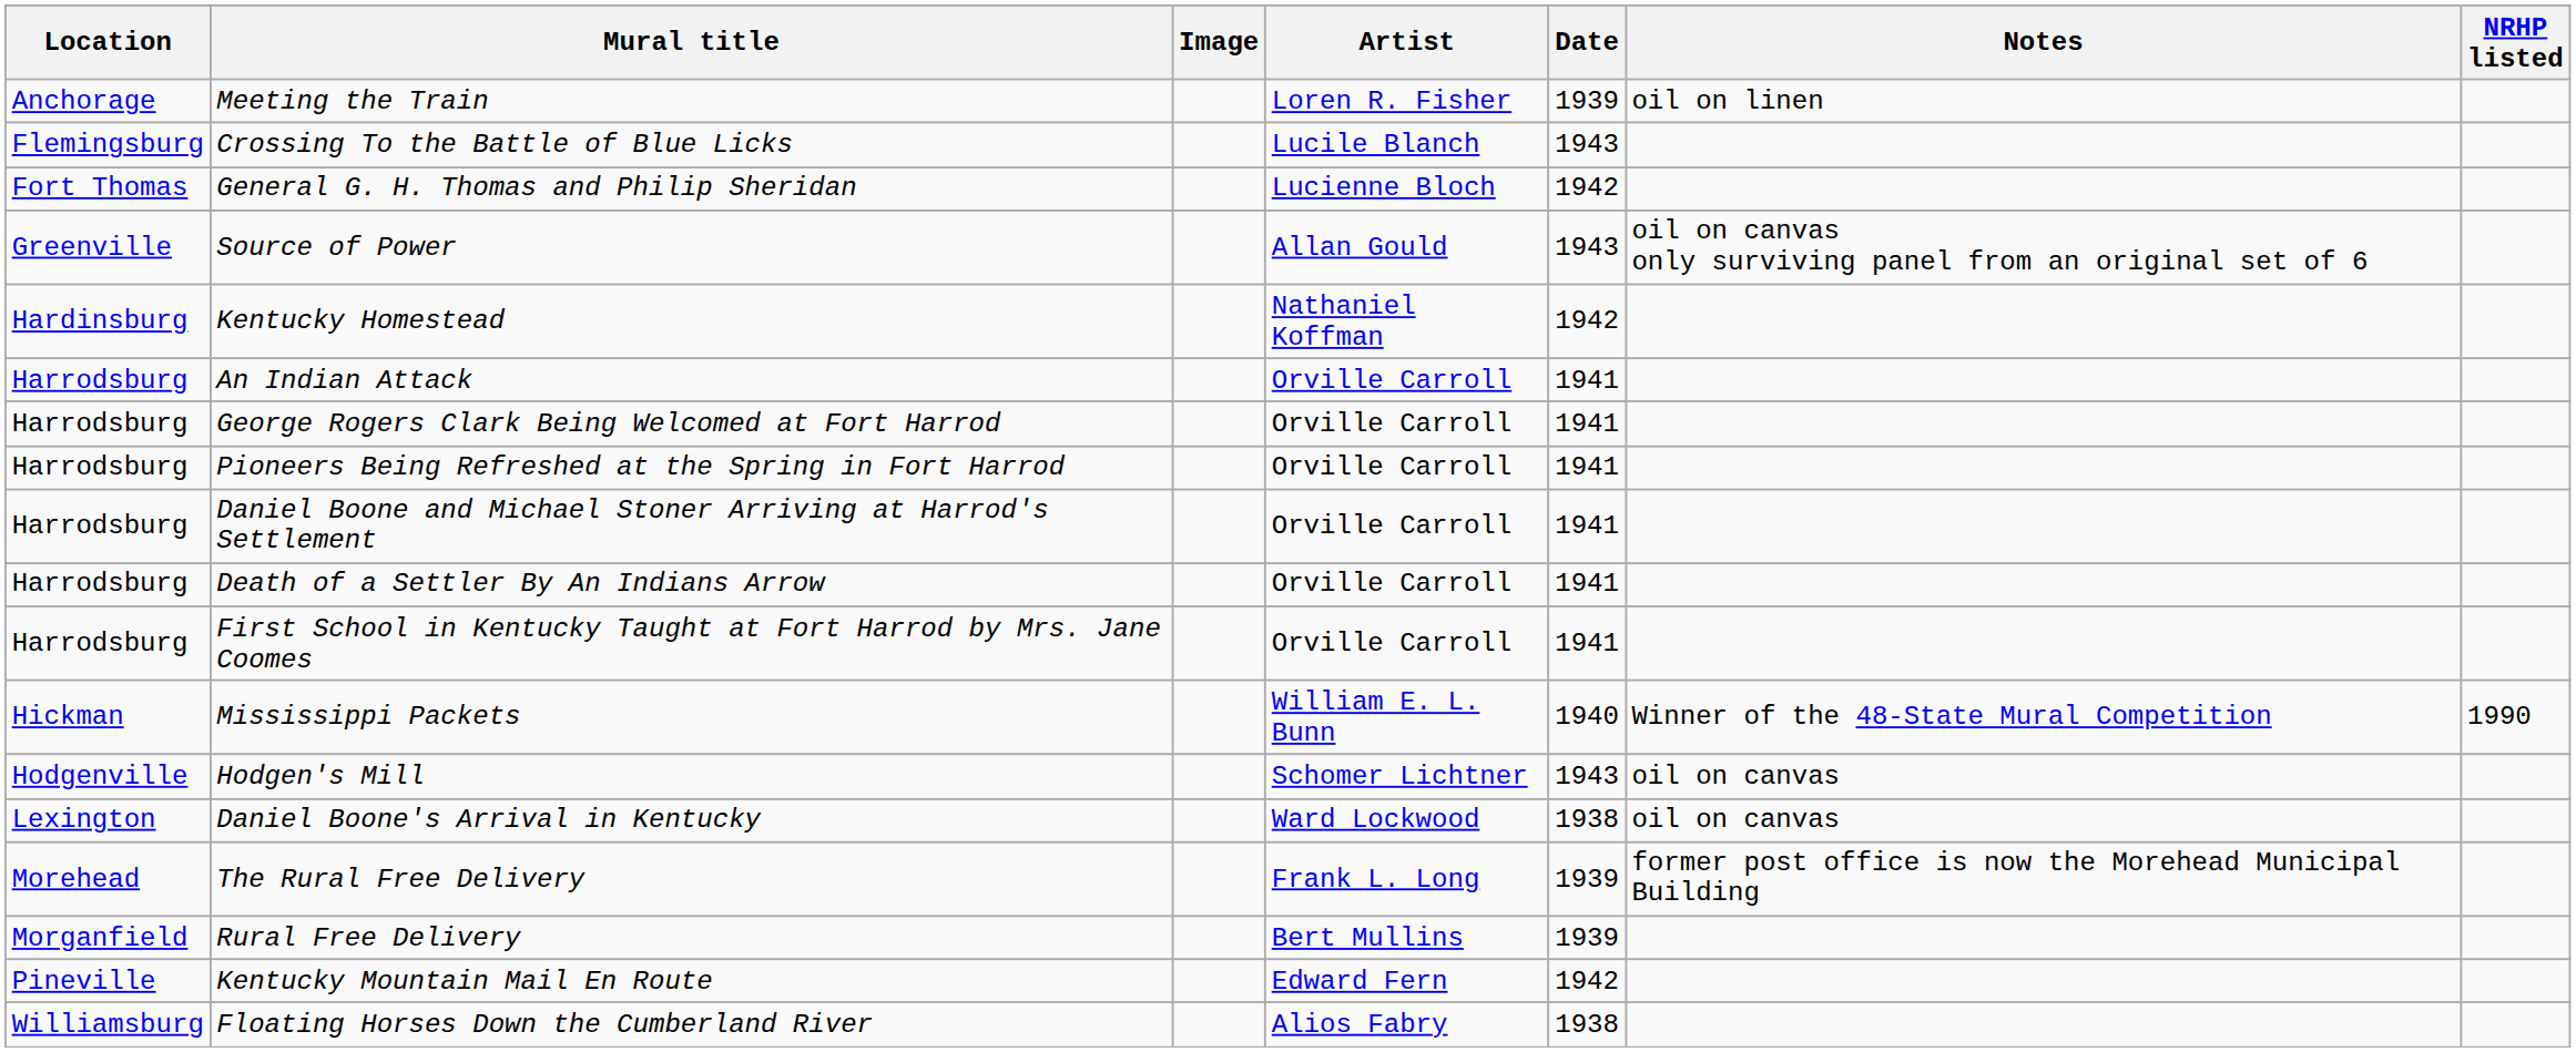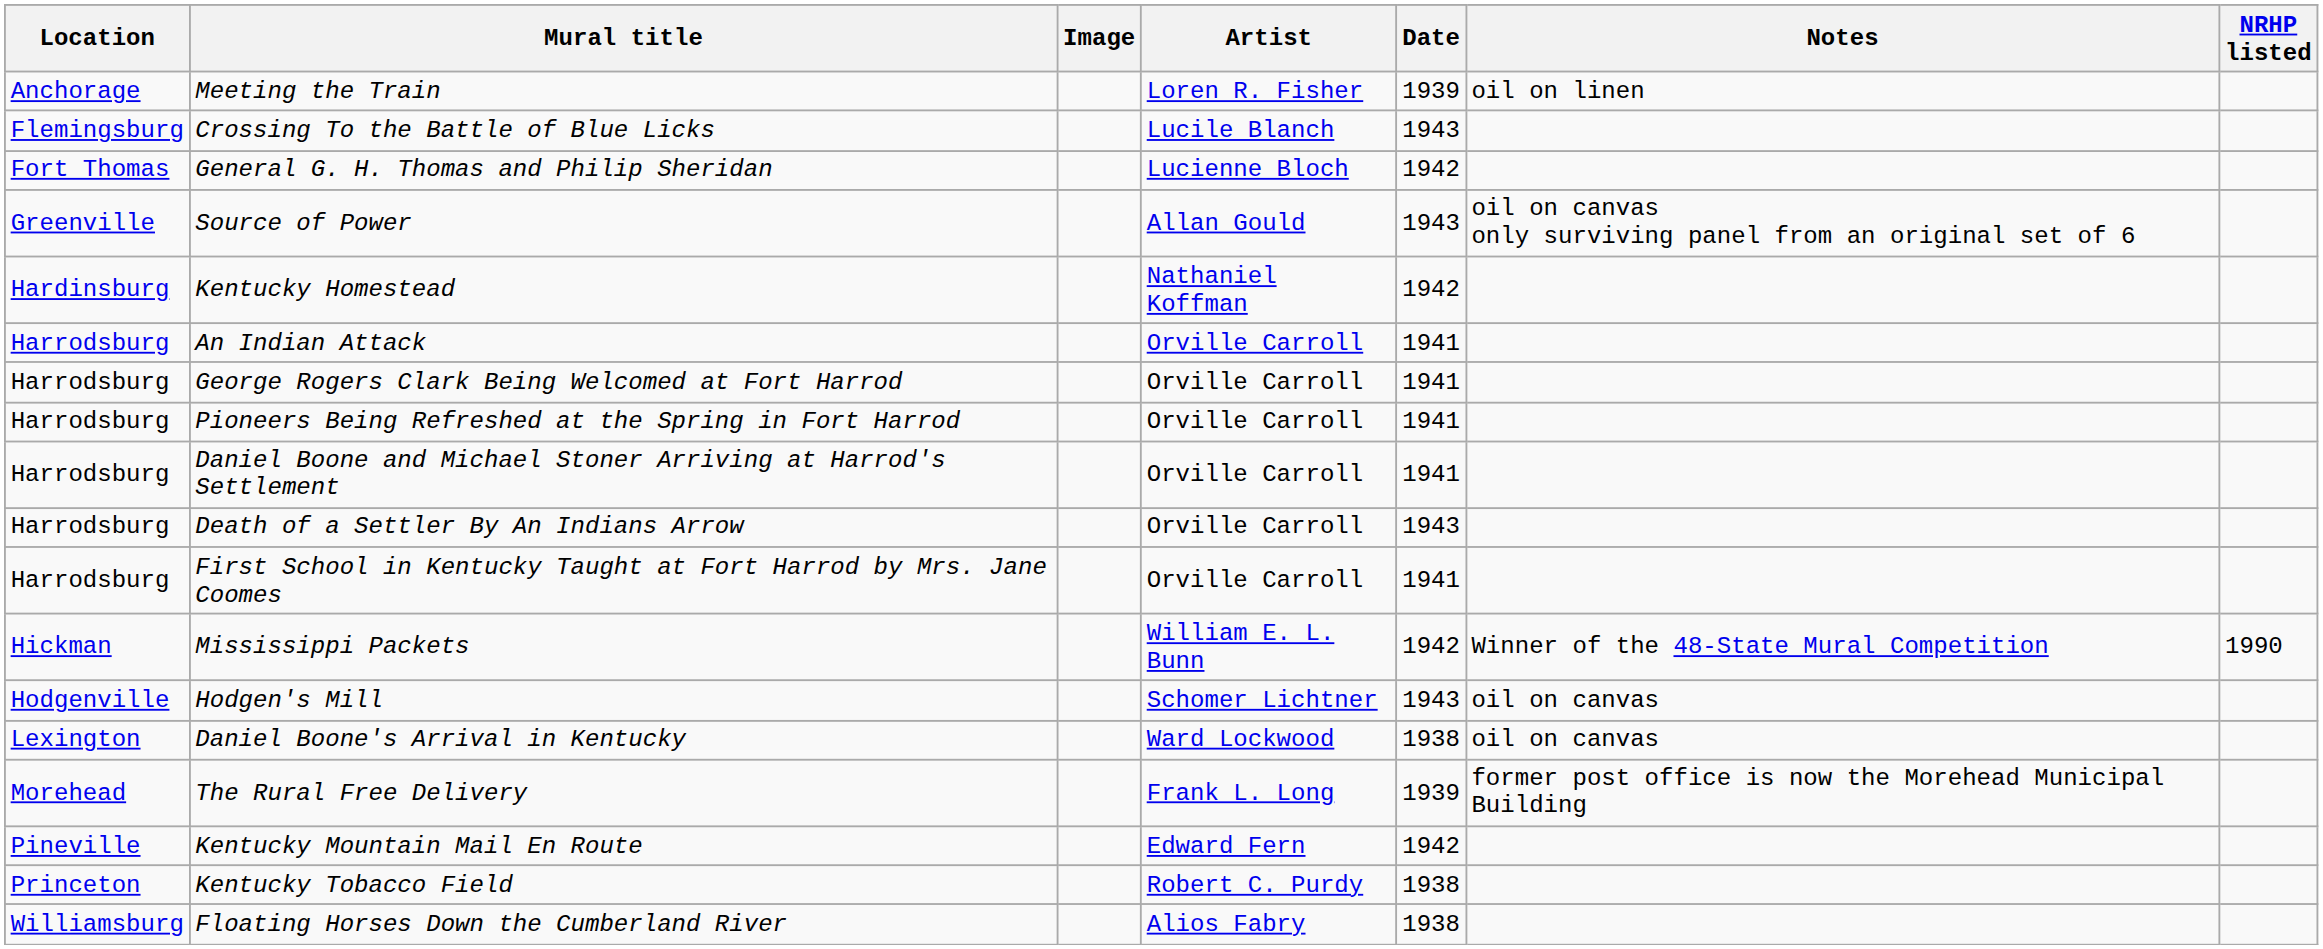 <table class="wikitable sortable">
 <tr>
 <th>Location</th>
 <th>Mural title</th>
 <th>Image</th>
 <th>Artist</th>
 <th>Date</th>
 <th>Notes</th>
 <th><a href='#'>NRHP</a><br>listed</th>
 </tr>
 <tr>
 <td><a href='#'>Anchorage</a></td>
 <td><em>Meeting the Train</em></td>
 <td></td>
 <td><a href='#'>Loren R. Fisher</a></td>
 <td>1939</td>
 <td>oil on linen</td>
 <td></td>
 </tr>
 <tr>
 <td><a href='#'>Flemingsburg</a></td>
 <td><em>Crossing To the Battle of Blue Licks</em></td>
 <td></td>
 <td><a href='#'>Lucile Blanch</a></td>
 <td>1943</td>
 <td></td>
 <td></td>
 </tr>
 <tr>
 <td><a href='#'>Fort Thomas</a></td>
 <td><em>General G. H. Thomas and Philip Sheridan</em></td>
 <td></td>
 <td><a href='#'>Lucienne Bloch</a></td>
 <td>1942</td>
 <td></td>
 <td></td>
 </tr>
 <tr>
 <td><a href='#'>Greenville</a></td>
 <td><em>Source of Power</em></td>
 <td></td>
 <td><a href='#'>Allan Gould</a></td>
 <td>1943</td>
 <td>oil on canvas<br>only surviving panel from an original set of 6</td>
 <td></td>
 </tr>
 <tr>
 <td><a href='#'>Hardinsburg</a></td>
 <td><em>Kentucky Homestead</em></td>
 <td></td>
 <td><a href='#'>Nathaniel Koffman</a></td>
 <td>1942</td>
 <td></td>
 <td></td>
 </tr>
 <tr>
 <td><a href='#'>Harrodsburg</a></td>
 <td><em>An Indian Attack</em></td>
 <td></td>
 <td><a href='#'>Orville Carroll</a></td>
 <td>1941</td>
 <td></td>
 <td></td>
 </tr>
 <tr>
 <td>Harrodsburg</td>
 <td><em>George Rogers Clark Being Welcomed at Fort Harrod</em></td>
 <td></td>
 <td>Orville Carroll</td>
 <td>1941</td>
 <td></td>
 <td></td>
 </tr>
 <tr>
 <td>Harrodsburg</td>
 <td><em>Pioneers Being Refreshed at the Spring in Fort Harrod</em></td>
 <td></td>
 <td>Orville Carroll</td>
 <td>1941</td>
 <td></td>
 <td></td>
 </tr>
 <tr>
 <td>Harrodsburg</td>
 <td><em>Daniel Boone and Michael Stoner Arriving at Harrod's Settlement</em></td>
 <td></td>
 <td>Orville Carroll</td>
 <td>1941</td>
 <td></td>
 <td></td>
 </tr>
 <tr>
 <td>Harrodsburg</td>
 <td><em>Death of a Settler By An Indians Arrow</em></td>
 <td></td>
 <td>Orville Carroll</td>
-<td>1941</td>
+<td>1943</td>
 <td></td>
 <td></td>
 </tr>
 <tr>
 <td>Harrodsburg</td>
 <td><em>First School in Kentucky Taught at Fort Harrod by Mrs. Jane Coomes</em></td>
 <td></td>
 <td>Orville Carroll</td>
 <td>1941</td>
 <td></td>
 <td></td>
 </tr>
 <tr>
 <td><a href='#'>Hickman</a></td>
 <td><em>Mississippi Packets</em></td>
 <td></td>
 <td><a href='#'>William E. L. Bunn</a></td>
-<td>1940</td>
+<td>1942</td>
 <td>Winner of the <a href='#'>48-State Mural Competition</a></td>
 <td>1990</td>
 </tr>
 <tr>
 <td><a href='#'>Hodgenville</a></td>
 <td><em>Hodgen's Mill</em></td>
 <td></td>
 <td><a href='#'>Schomer Lichtner</a></td>
 <td>1943</td>
 <td>oil on canvas</td>
 <td></td>
 </tr>
 <tr>
 <td><a href='#'>Lexington</a></td>
 <td><em>Daniel Boone's Arrival in Kentucky</em></td>
 <td></td>
 <td><a href='#'>Ward Lockwood</a></td>
 <td>1938</td>
 <td>oil on canvas</td>
 </tr>
 <tr>
 <td><a href='#'>Morehead</a></td>
 <td><em>The Rural Free Delivery</em></td>
 <td></td>
 <td><a href='#'>Frank L. Long</a></td>
 <td>1939</td>
 <td>former post office is now the Morehead Municipal Building</td>
 <td></td>
 </tr>
 <tr>
-<td><a href='#'>Morganfield</a></td>
-<td><em>Rural Free Delivery</em></td>
-<td></td>
-<td><a href='#'>Bert Mullins</a></td>
-<td>1939</td>
-<td></td>
-<td></td>
-</tr>
-<tr>
 <td><a href='#'>Pineville</a></td>
 <td><em>Kentucky Mountain Mail En Route</em></td>
 <td></td>
 <td><a href='#'>Edward Fern</a></td>
 <td>1942</td>
+<td></td>
+<td></td>
+</tr>
+<tr>
+<td><a href='#'>Princeton</a></td>
+<td><em>Kentucky Tobacco Field</em></td>
+<td></td>
+<td><a href='#'>Robert C. Purdy</a></td>
+<td>1938</td>
 <td></td>
 <td></td>
 </tr>
 <tr>
 <td><a href='#'>Williamsburg</a></td>
 <td><em>Floating Horses Down the Cumberland River</em></td>
 <td></td>
 <td><a href='#'>Alios Fabry</a></td>
 <td>1938</td>
 <td></td>
 <td></td>
 </tr>
 </table>
